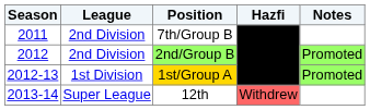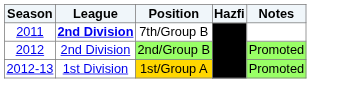 <table border="1" cellpadding="2" style="border-collapse:collapse; text-align:center; font-size:normal;">
 <tr style="background:#f0f6fa;">
 <th>Season</th>
 <th>League</th>
 <th>Position</th>
 <th>Hazfi</th>
 <th>Notes</th>
 </tr>
 <tr>
 <td><a href='#'>2011</a></td>
-<td><a href='#'>2nd Division</a></td>
+<td><strong><a href='#'>2nd Division</a></strong></td>
 <td>7th/Group B</td>
 <td rowspan=3 bgcolor= black></td>
 <td></td>
 </tr>
 <tr>
 <td><a href='#'>2012</a></td>
 <td><a href='#'>2nd Division</a></td>
 <td bgcolor=99FF66>2nd/Group B</td>
 <td bgcolor=99FF66>Promoted</td>
 </tr>
 <tr>
 <td><a href='#'>2012-13</a></td>
 <td><a href='#'>1st Division</a></td>
 <td bgcolor=gold>1st/Group A</td>
 <td bgcolor=99FF66>Promoted</td>
 </tr>
-<tr>
-<td><a href='#'>2013-14</a></td>
-<td><a href='#'>Super League</a></td>
-<td>12th</td>
-<td bgcolor=FF6666>Withdrew</td>
-<td></td>
-</tr>
 </table>
